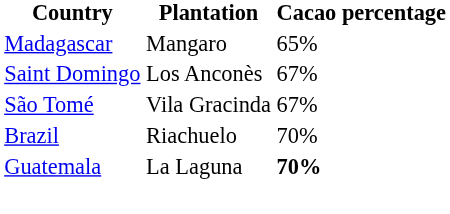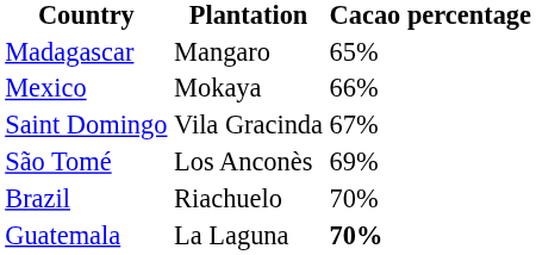 <table Wikitable>
 <tr>
 <th>Country</th>
 <th>Plantation</th>
 <th>Cacao percentage</th>
 </tr>
 <tr>
 <td><a href='#'>Madagascar</a></td>
 <td>Mangaro</td>
 <td>65%</td>
 </tr>
 <tr>
+<td><a href='#'>Mexico</a></td>
+<td>Mokaya</td>
+<td>66%</td>
+</tr>
+<tr>
 <td><a href='#'>Saint Domingo</a></td>
-<td>Los Anconès</td>
+<td>Vila Gracinda</td>
 <td>67%</td>
 </tr>
 <tr>
 <td><a href='#'>São Tomé</a></td>
-<td>Vila Gracinda</td>
-<td>67%</td>
+<td>Los Anconès</td>
+<td>69%</td>
 </tr>
 <tr>
 <td><a href='#'>Brazil</a></td>
 <td>Riachuelo</td>
 <td>70%</td>
 </tr>
 <tr>
 <td><a href='#'>Guatemala</a></td>
 <td>La Laguna</td>
 <td><strong>70%</strong></td>
 </tr>
 </table>
